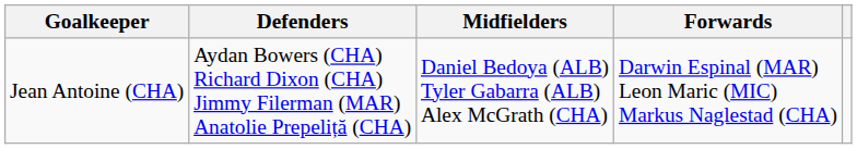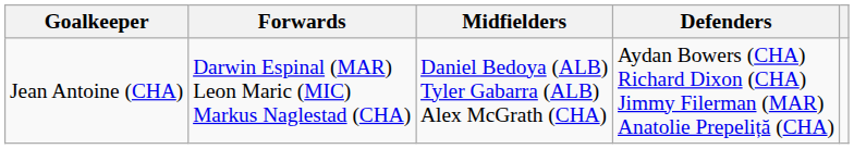 <table class="wikitable">
 <tr>
 <th>Goalkeeper</th>
+<th>Forwards</th>
+<th>Midfielders</th>
 <th>Defenders</th>
-<th>Midfielders</th>
-<th>Forwards</th>
 <th></th>
 </tr>
 <tr>
 <td> Jean Antoine (<a href='#'>CHA</a>)</td>
+<td> <a href='#'>Darwin Espinal</a> (<a href='#'>MAR</a>)<br> Leon Maric (<a href='#'>MIC</a>)<br> <a href='#'>Markus Naglestad</a> (<a href='#'>CHA</a>)</td>
+<td> <a href='#'>Daniel Bedoya</a> (<a href='#'>ALB</a>)<br> <a href='#'>Tyler Gabarra</a> (<a href='#'>ALB</a>)<br> Alex McGrath (<a href='#'>CHA</a>)</td>
 <td> Aydan Bowers (<a href='#'>CHA</a>)<br> <a href='#'>Richard Dixon</a> (<a href='#'>CHA</a>)<br> <a href='#'>Jimmy Filerman</a> (<a href='#'>MAR</a>)<br> <a href='#'>Anatolie Prepeliță</a> (<a href='#'>CHA</a>)</td>
-<td> <a href='#'>Daniel Bedoya</a> (<a href='#'>ALB</a>)<br> <a href='#'>Tyler Gabarra</a> (<a href='#'>ALB</a>)<br> Alex McGrath (<a href='#'>CHA</a>)</td>
-<td> <a href='#'>Darwin Espinal</a> (<a href='#'>MAR</a>)<br> Leon Maric (<a href='#'>MIC</a>)<br> <a href='#'>Markus Naglestad</a> (<a href='#'>CHA</a>)</td>
 <td align=center></td>
 </tr>
 </table>
